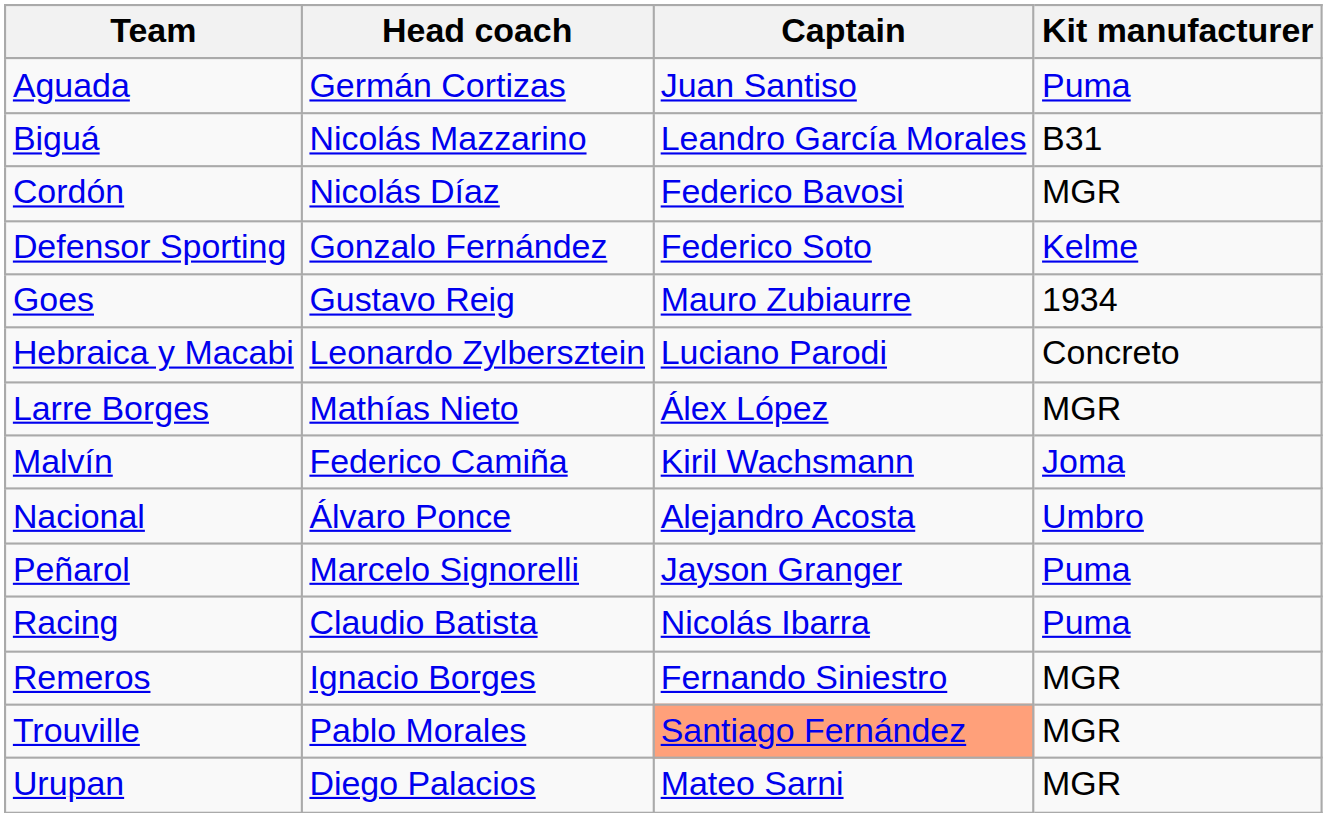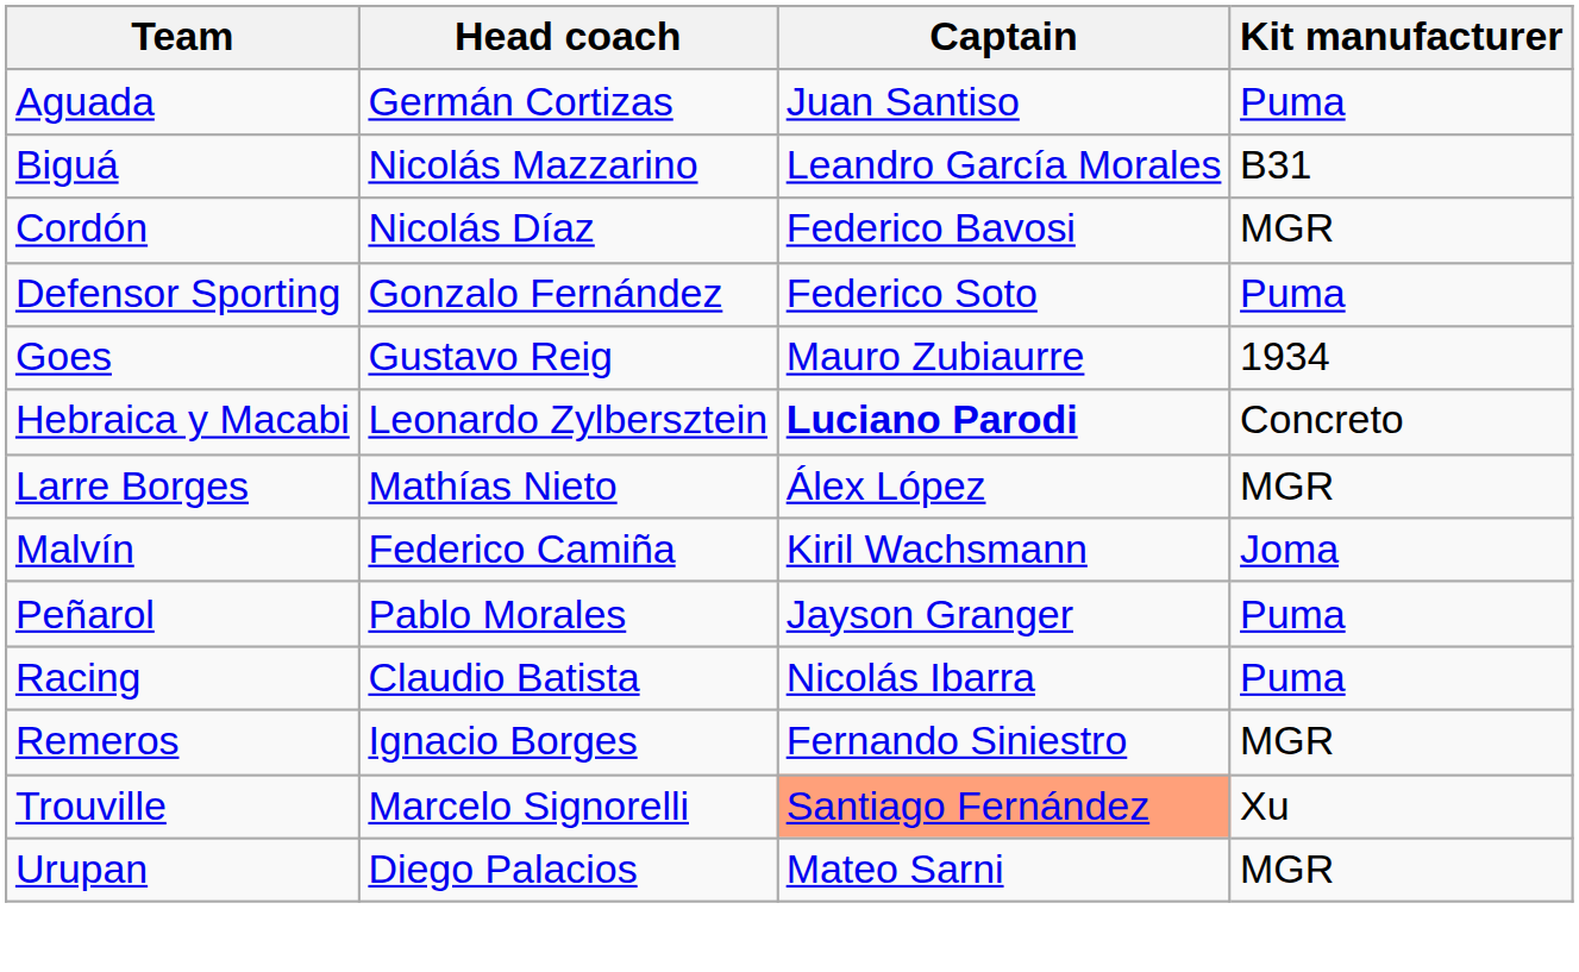 <table class="wikitable sortable">
 <tr>
 <th>Team</th>
 <th>Head coach</th>
 <th>Captain</th>
 <th>Kit manufacturer</th>
 </tr>
 <tr>
 <td><a href='#'>Aguada</a></td>
 <td> <a href='#'>Germán Cortizas</a></td>
 <td> <a href='#'>Juan Santiso</a></td>
 <td><a href='#'>Puma</a></td>
 </tr>
 <tr>
 <td><a href='#'>Biguá</a></td>
 <td> <a href='#'>Nicolás Mazzarino</a></td>
 <td> <a href='#'>Leandro García Morales</a></td>
 <td>B31</td>
 </tr>
 <tr>
 <td><a href='#'>Cordón</a></td>
 <td> <a href='#'>Nicolás Díaz</a></td>
 <td> <a href='#'>Federico Bavosi</a></td>
 <td>MGR</td>
 </tr>
 <tr>
 <td><a href='#'>Defensor Sporting</a></td>
 <td> <a href='#'>Gonzalo Fernández</a></td>
 <td> <a href='#'>Federico Soto</a></td>
-<td><a href='#'>Kelme</a></td>
+<td><a href='#'>Puma</a></td>
 </tr>
 <tr>
 <td><a href='#'>Goes</a></td>
 <td> <a href='#'>Gustavo Reig</a></td>
 <td> <a href='#'>Mauro Zubiaurre</a></td>
 <td>1934</td>
 </tr>
 <tr>
 <td><a href='#'>Hebraica y Macabi</a></td>
 <td> <a href='#'>Leonardo Zylbersztein</a></td>
-<td> <a href='#'>Luciano Parodi</a></td>
+<td><strong> <a href='#'>Luciano Parodi</a></strong></td>
 <td>Concreto</td>
 </tr>
 <tr>
 <td><a href='#'>Larre Borges</a></td>
 <td> <a href='#'>Mathías Nieto</a></td>
 <td> <a href='#'>Álex López</a></td>
 <td>MGR</td>
 </tr>
 <tr>
 <td><a href='#'>Malvín</a></td>
 <td> <a href='#'>Federico Camiña</a></td>
 <td> <a href='#'>Kiril Wachsmann</a></td>
 <td><a href='#'>Joma</a></td>
 </tr>
 <tr>
-<td><a href='#'>Nacional</a></td>
-<td> <a href='#'>Álvaro Ponce</a></td>
-<td> <a href='#'>Alejandro Acosta</a></td>
-<td><a href='#'>Umbro</a></td>
-</tr>
-<tr>
 <td><a href='#'>Peñarol</a></td>
-<td> <a href='#'>Marcelo Signorelli</a></td>
+<td> <a href='#'>Pablo Morales</a></td>
 <td> <a href='#'>Jayson Granger</a></td>
 <td><a href='#'>Puma</a></td>
 </tr>
 <tr>
 <td><a href='#'>Racing</a></td>
 <td> <a href='#'>Claudio Batista</a></td>
 <td> <a href='#'>Nicolás Ibarra</a></td>
 <td><a href='#'>Puma</a></td>
 </tr>
 <tr>
 <td><a href='#'>Remeros</a></td>
 <td> <a href='#'>Ignacio Borges</a></td>
 <td> <a href='#'>Fernando Siniestro</a></td>
 <td>MGR</td>
 </tr>
 <tr>
 <td><a href='#'>Trouville</a></td>
-<td> <a href='#'>Pablo Morales</a></td>
+<td> <a href='#'>Marcelo Signorelli</a></td>
 <td style="background: lightsalmon;"> <a href='#'>Santiago Fernández</a></td>
-<td>MGR</td>
+<td>Xu</td>
 </tr>
 <tr>
 <td><a href='#'>Urupan</a></td>
 <td> <a href='#'>Diego Palacios</a></td>
 <td> <a href='#'>Mateo Sarni</a></td>
 <td>MGR</td>
 </tr>
 </table>
